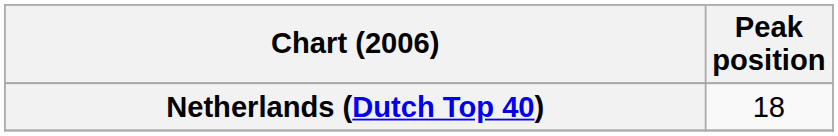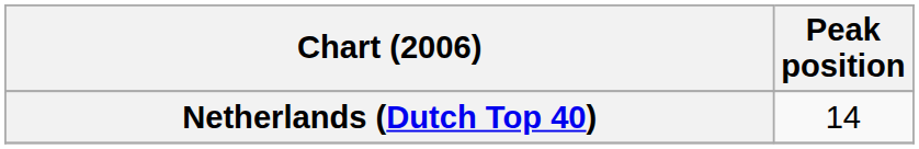 <table class="wikitable sortable plainrowheaders" style="text-align:center">
 <tr>
 <th scope="col" style="width:23.6em;">Chart (2006)</th>
 <th scope="col">Peak<br>position</th>
 </tr>
 <tr>
 </tr>
 <tr>
 </tr>
 <tr>
 <th scope="row">Netherlands (<a href='#'>Dutch Top 40</a>)</th>
-<td>18</td>
+<td>14</td>
 </tr>
 <tr>
 </tr>
 <tr>
 </tr>
 <tr>
 </tr>
 <tr>
 </tr>
 </table>
